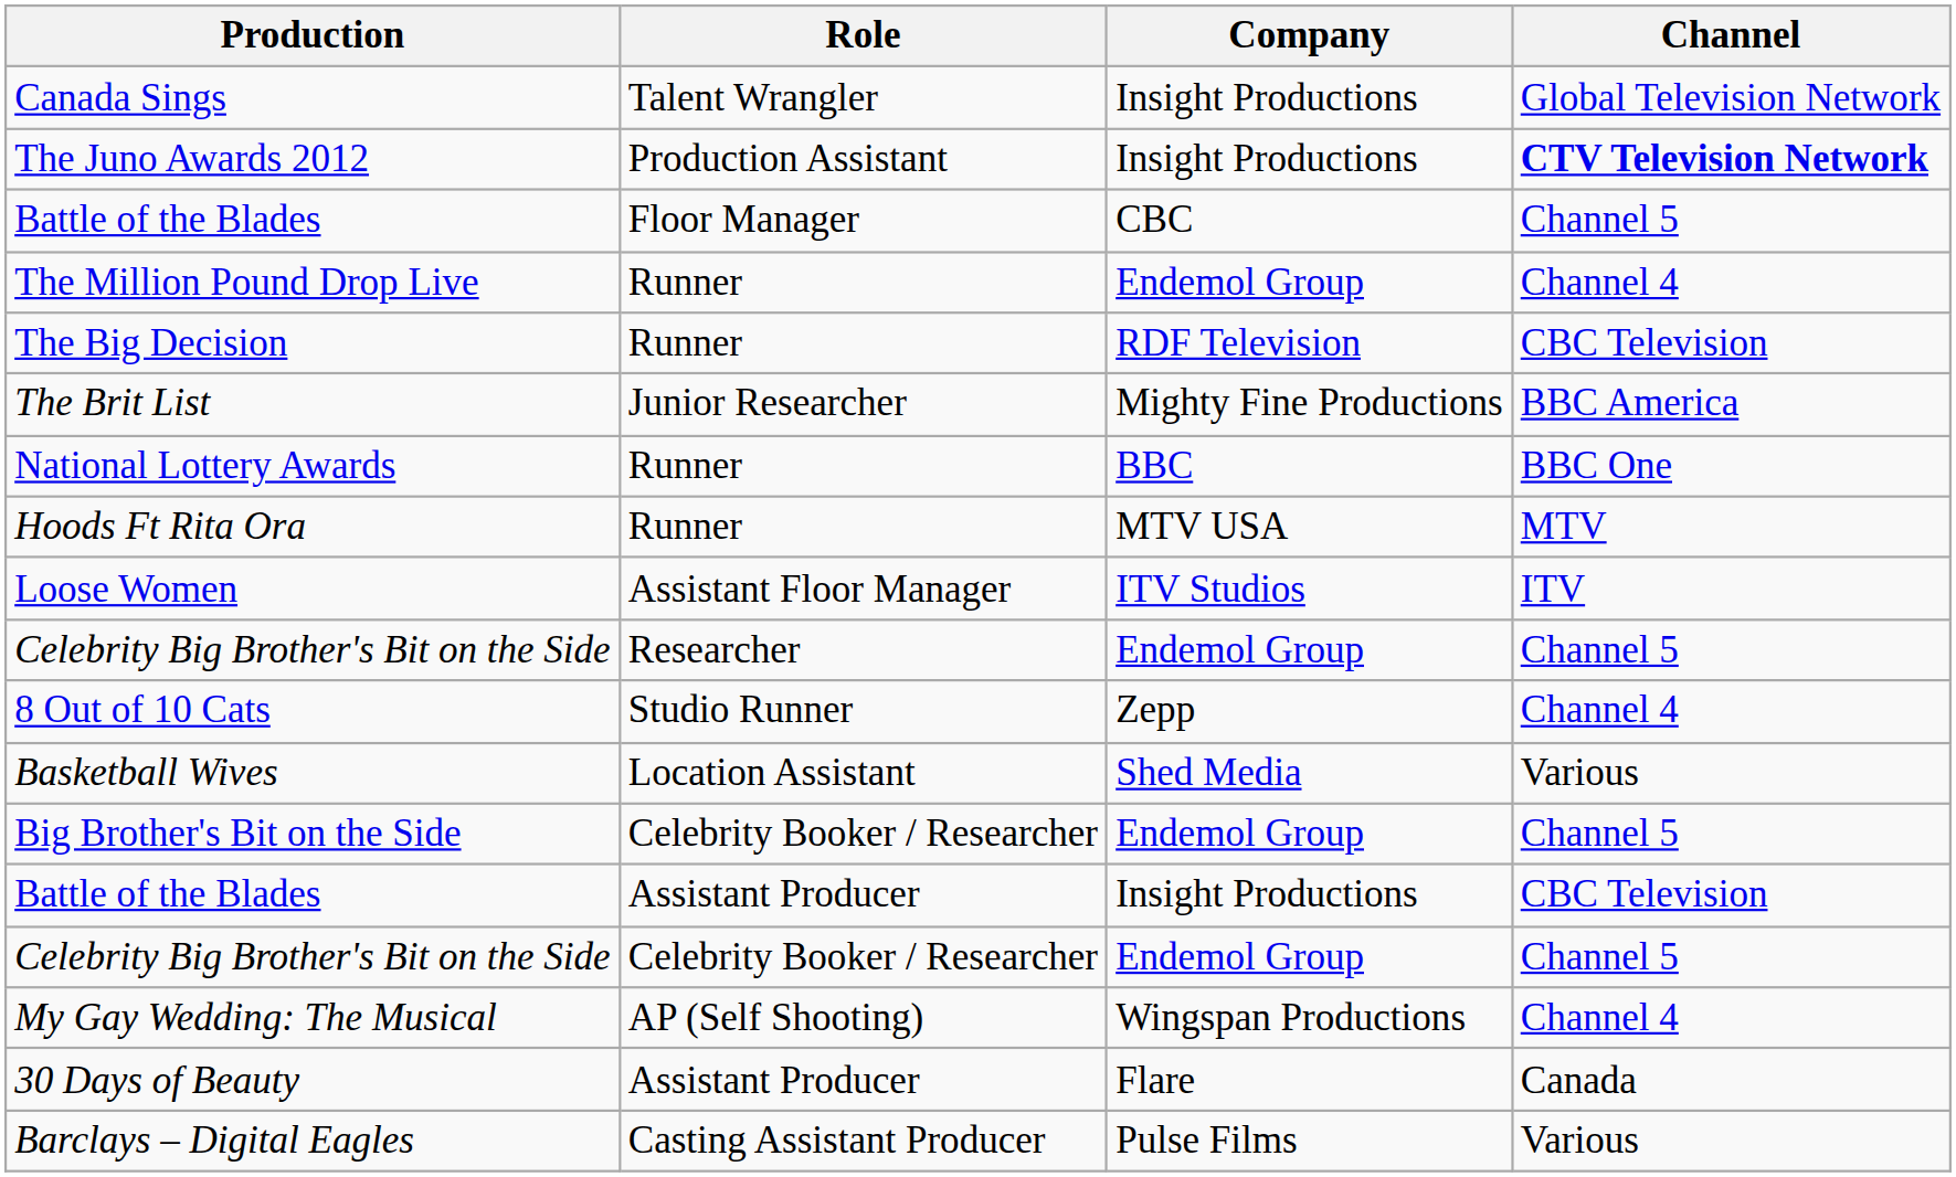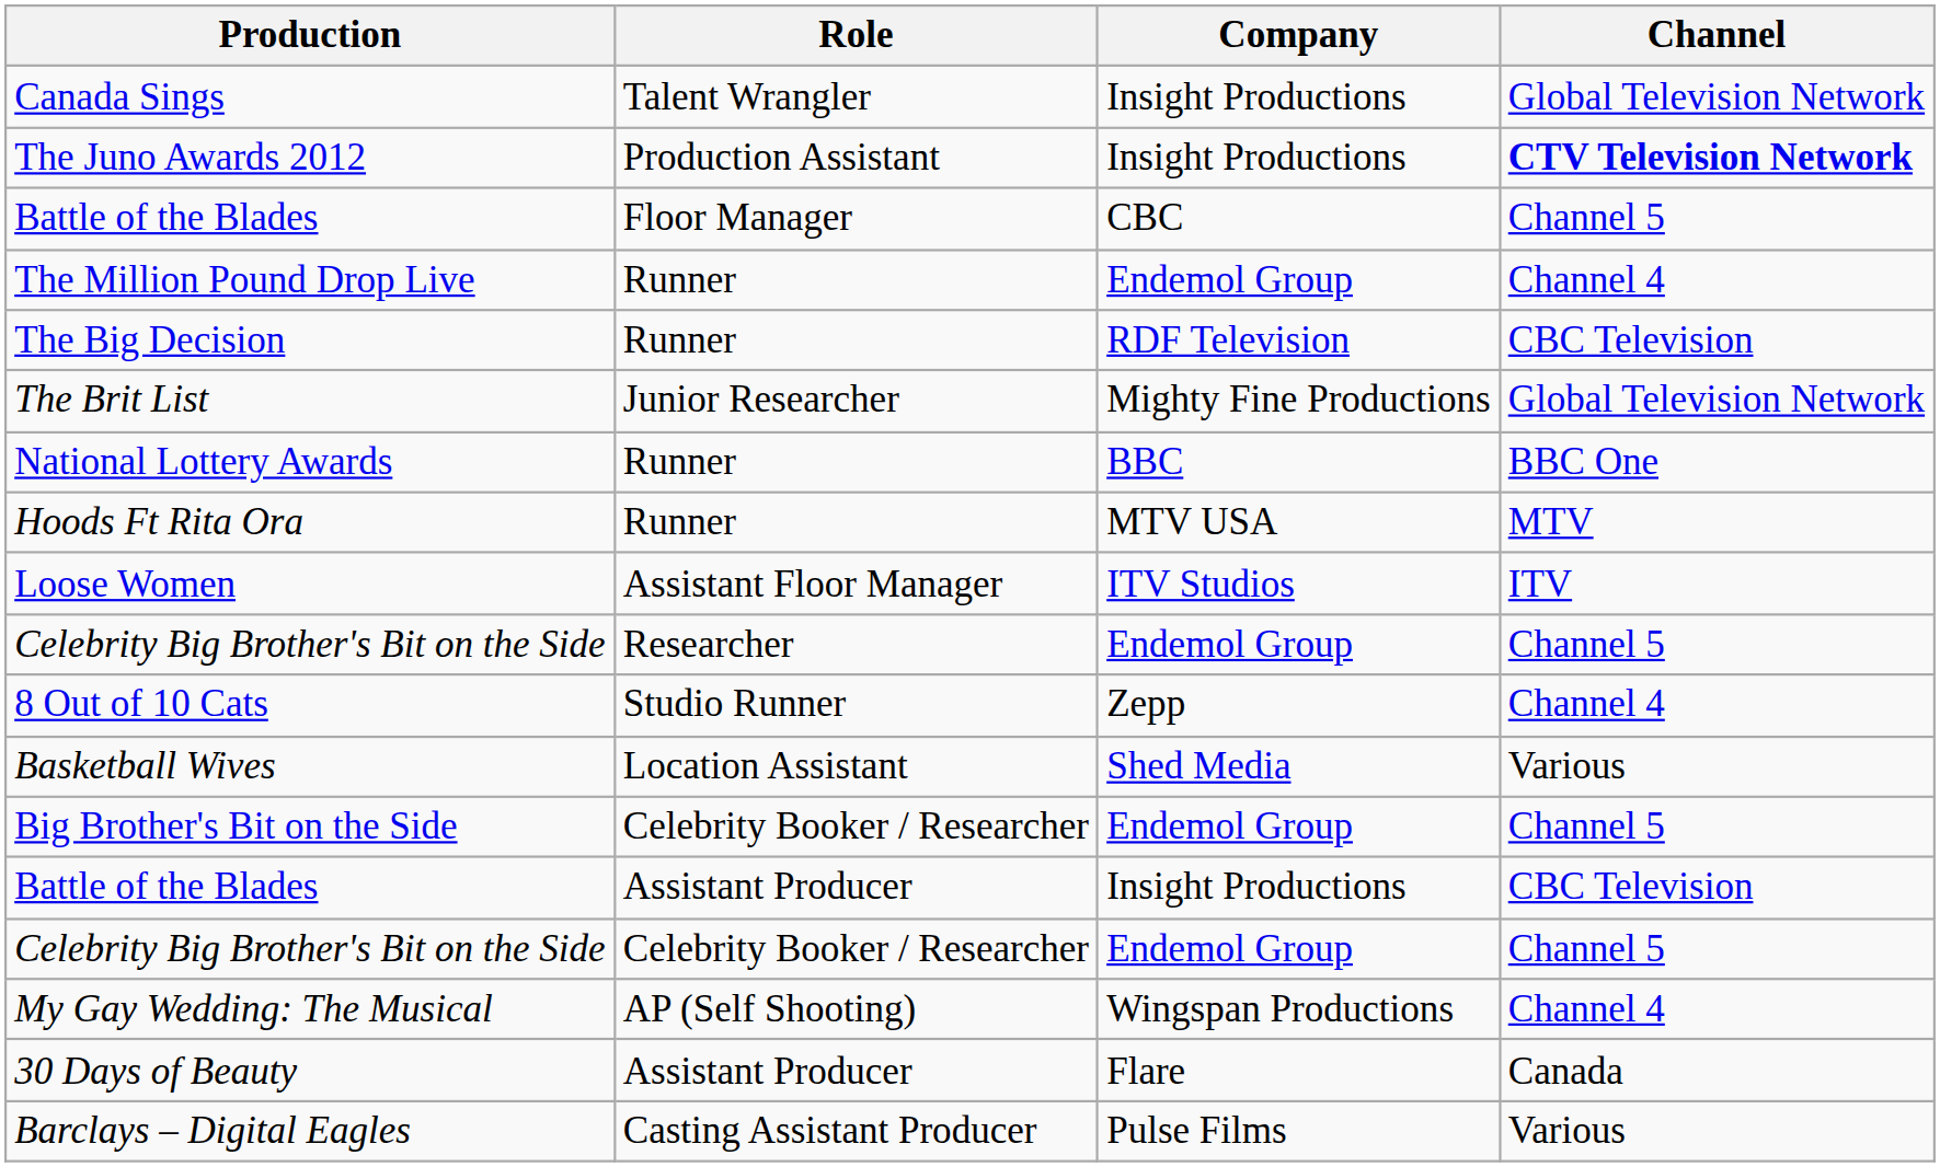 <table class="wikitable" style="text-align=left">
 <tr>
 <th>Production</th>
 <th>Role</th>
 <th>Company</th>
 <th>Channel</th>
 </tr>
 <tr>
 <td><a href='#'>Canada Sings</a></td>
 <td>Talent Wrangler</td>
 <td>Insight Productions</td>
 <td><a href='#'>Global Television Network</a></td>
 </tr>
 <tr>
 <td><a href='#'>The Juno Awards 2012</a></td>
 <td>Production Assistant</td>
 <td>Insight Productions</td>
 <td><strong><a href='#'>CTV Television Network</a></strong></td>
 </tr>
 <tr>
 <td><a href='#'>Battle of the Blades</a></td>
 <td>Floor Manager</td>
 <td>CBC</td>
 <td><a href='#'>Channel 5</a></td>
 </tr>
 <tr>
 <td><a href='#'>The Million Pound Drop Live</a></td>
 <td>Runner</td>
 <td><a href='#'>Endemol Group</a></td>
 <td><a href='#'>Channel 4</a></td>
 </tr>
 <tr>
 <td><a href='#'>The Big Decision</a></td>
 <td>Runner</td>
 <td><a href='#'>RDF Television</a></td>
 <td><a href='#'>CBC Television</a></td>
 </tr>
 <tr>
 <td><em>The Brit List</em></td>
 <td>Junior Researcher</td>
 <td>Mighty Fine Productions</td>
-<td><a href='#'>BBC America</a></td>
+<td><a href='#'>Global Television Network</a></td>
 </tr>
 <tr>
 <td><a href='#'>National Lottery Awards</a></td>
 <td>Runner</td>
 <td><a href='#'>BBC</a></td>
 <td><a href='#'>BBC One</a></td>
 </tr>
 <tr>
 <td><em>Hoods Ft Rita Ora</em></td>
 <td>Runner</td>
 <td>MTV USA</td>
 <td><a href='#'>MTV</a></td>
 </tr>
 <tr>
 <td><a href='#'>Loose Women</a></td>
 <td>Assistant Floor Manager</td>
 <td><a href='#'>ITV Studios</a></td>
 <td><a href='#'>ITV</a></td>
 </tr>
 <tr>
 <td><em>Celebrity Big Brother's Bit on the Side</em></td>
 <td>Researcher</td>
 <td><a href='#'>Endemol Group</a></td>
 <td><a href='#'>Channel 5</a></td>
 </tr>
 <tr>
 <td><a href='#'>8 Out of 10 Cats</a></td>
 <td>Studio Runner</td>
 <td>Zepp</td>
 <td><a href='#'>Channel 4</a></td>
 </tr>
 <tr>
 <td><em>Basketball Wives</em></td>
 <td>Location Assistant</td>
 <td><a href='#'>Shed Media</a></td>
 <td>Various</td>
 </tr>
 <tr>
 <td><a href='#'>Big Brother's Bit on the Side</a></td>
 <td>Celebrity Booker / Researcher</td>
 <td><a href='#'>Endemol Group</a></td>
 <td><a href='#'>Channel 5</a></td>
 </tr>
 <tr>
 <td><a href='#'>Battle of the Blades</a></td>
 <td>Assistant Producer</td>
 <td>Insight Productions</td>
 <td><a href='#'>CBC Television</a></td>
 </tr>
 <tr>
 <td><em>Celebrity Big Brother's Bit on the Side</em></td>
 <td>Celebrity Booker / Researcher</td>
 <td><a href='#'>Endemol Group</a></td>
 <td><a href='#'>Channel 5</a></td>
 </tr>
 <tr>
 <td><em>My Gay Wedding: The Musical</em></td>
 <td>AP (Self Shooting)</td>
 <td>Wingspan Productions</td>
 <td><a href='#'>Channel 4</a></td>
 </tr>
 <tr>
 <td><em>30 Days of Beauty</em></td>
 <td>Assistant Producer</td>
 <td>Flare</td>
 <td>Canada</td>
 </tr>
 <tr>
 <td><em>Barclays – Digital Eagles</em></td>
 <td>Casting Assistant Producer</td>
 <td>Pulse Films</td>
 <td>Various</td>
 </tr>
 </table>
